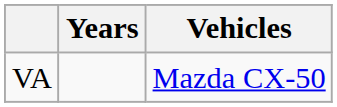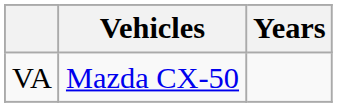 <table class="wikitable">
 <tr>
 <th></th>
+<th>Vehicles</th>
 <th>Years</th>
-<th>Vehicles</th>
 </tr>
 <tr>
 <td>VA</td>
+<td><a href='#'>Mazda CX-50</a></td>
 <td></td>
-<td><a href='#'>Mazda CX-50</a></td>
 </tr>
 </table>
